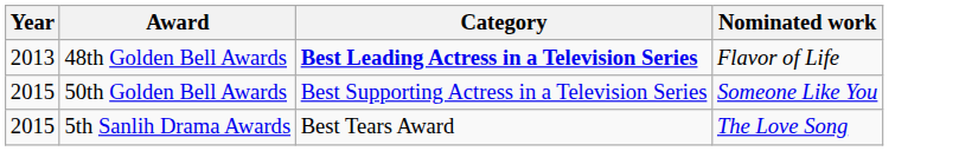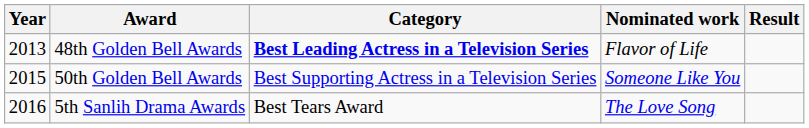 <table class="wikitable sortable">
 <tr>
 <th>Year</th>
 <th>Award</th>
 <th>Category</th>
 <th>Nominated work</th>
+<th>Result</th>
 </tr>
 <tr>
 <td>2013</td>
 <td>48th <a href='#'>Golden Bell Awards</a></td>
 <td><strong><a href='#'>Best Leading Actress in a Television Series</a></strong></td>
 <td><em>Flavor of Life</em></td>
+<td></td>
 </tr>
 <tr>
 <td>2015</td>
 <td>50th <a href='#'>Golden Bell Awards</a></td>
 <td><a href='#'>Best Supporting Actress in a Television Series</a></td>
 <td><em><a href='#'>Someone Like You</a></em></td>
+<td></td>
 </tr>
 <tr>
-<td>2015</td>
+<td>2016</td>
 <td>5th <a href='#'>Sanlih Drama Awards</a></td>
 <td>Best Tears Award</td>
 <td><em><a href='#'>The Love Song</a></em></td>
+<td></td>
 </tr>
 </table>
